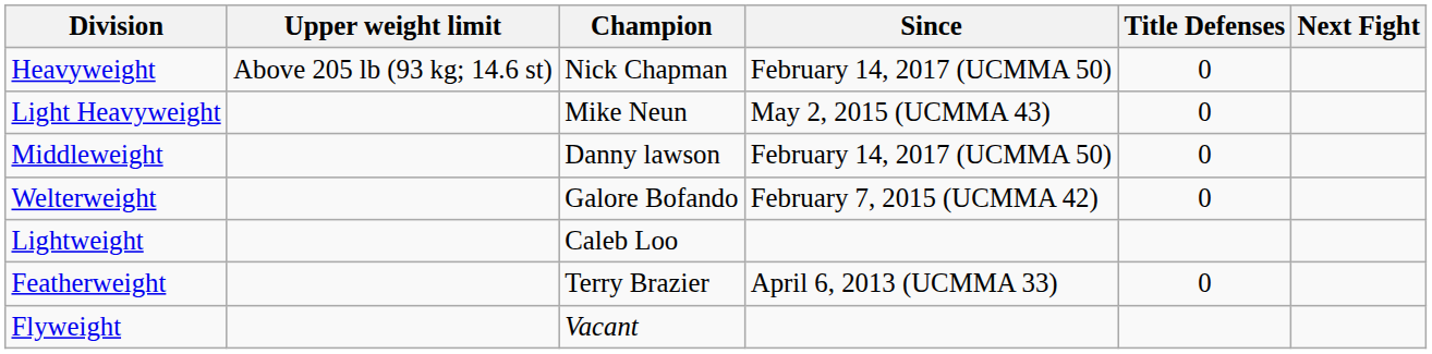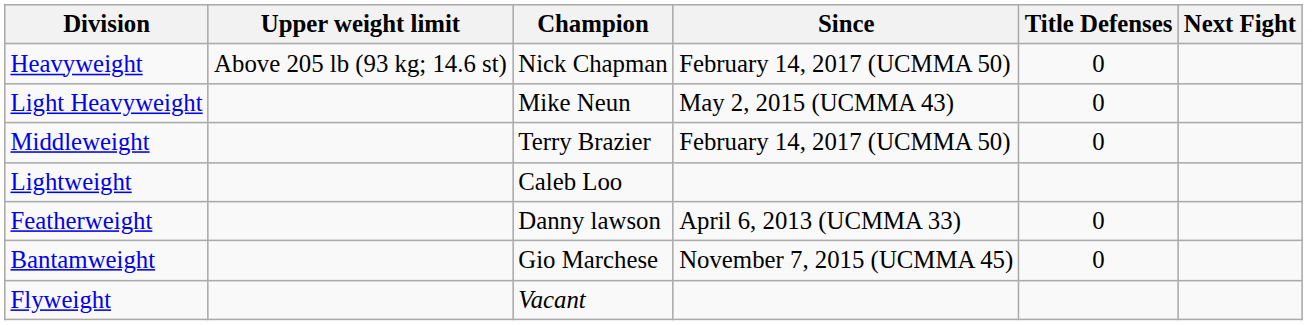 <table class="wikitable">
 <tr>
 <th>Division</th>
 <th>Upper weight limit</th>
 <th>Champion</th>
 <th>Since</th>
 <th>Title Defenses</th>
 <th>Next Fight</th>
 </tr>
 <tr>
 <td><a href='#'>Heavyweight</a></td>
 <td>Above 205 lb (93 kg; 14.6 st)</td>
 <td> Nick Chapman</td>
 <td>February 14, 2017 (UCMMA 50)</td>
 <td align=center>0</td>
 <td></td>
 </tr>
 <tr>
 <td><a href='#'>Light Heavyweight</a></td>
 <td></td>
 <td> Mike Neun</td>
 <td>May 2, 2015 (UCMMA 43)</td>
 <td align=center>0</td>
 <td></td>
 </tr>
 <tr>
 <td><a href='#'>Middleweight</a></td>
 <td></td>
-<td> Danny lawson</td>
+<td> Terry Brazier</td>
 <td>February 14, 2017 (UCMMA 50)</td>
-<td align=center>0</td>
-<td></td>
-</tr>
-<tr>
-<td><a href='#'>Welterweight</a></td>
-<td></td>
-<td> Galore Bofando</td>
-<td>February 7, 2015 (UCMMA 42)</td>
 <td align=center>0</td>
 <td></td>
 </tr>
 <tr>
 <td><a href='#'>Lightweight</a></td>
 <td></td>
 <td> Caleb Loo</td>
 <td></td>
 <td></td>
 <td></td>
 </tr>
 <tr>
 <td><a href='#'>Featherweight</a></td>
 <td></td>
-<td> Terry Brazier</td>
+<td> Danny lawson</td>
 <td>April 6, 2013 (UCMMA 33)</td>
+<td align=center>0</td>
+<td></td>
+</tr>
+<tr>
+<td><a href='#'>Bantamweight</a></td>
+<td></td>
+<td> Gio Marchese</td>
+<td>November 7, 2015 (UCMMA 45)</td>
 <td align=center>0</td>
 <td></td>
 </tr>
 <tr>
 <td><a href='#'>Flyweight</a></td>
 <td></td>
 <td><em>Vacant</em></td>
 <td></td>
 <td></td>
 <td></td>
 </tr>
 </table>
